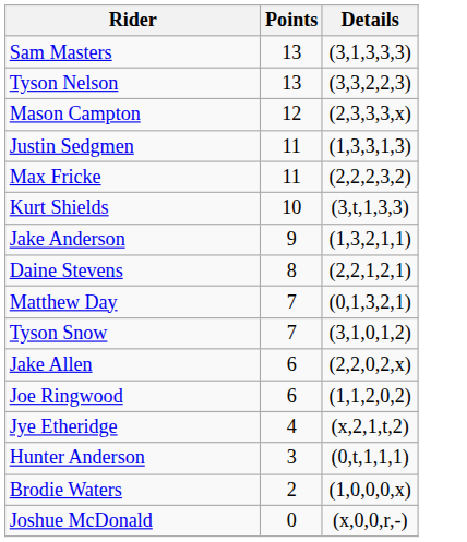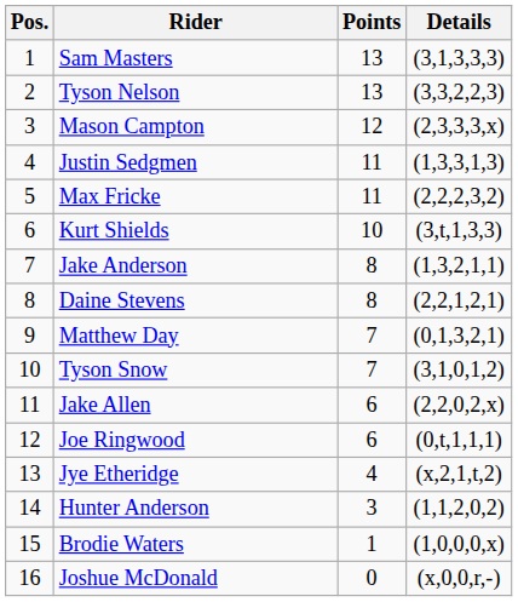 <table class=wikitable>
 <tr>
+<th width=25px>Pos.</th>
 <th width=200px>Rider</th>
 <th width=40px>Points</th>
 <th width=70px>Details</th>
 </tr>
 <tr align=center >
+<td>1</td>
 <td align=left><a href='#'>Sam Masters</a></td>
 <td>13</td>
 <td>(3,1,3,3,3)</td>
 </tr>
 <tr align=center >
+<td>2</td>
 <td align=left><a href='#'>Tyson Nelson</a></td>
 <td>13</td>
 <td>(3,3,2,2,3)</td>
 </tr>
 <tr align=center >
+<td>3</td>
 <td align=left><a href='#'>Mason Campton</a></td>
 <td>12</td>
 <td>(2,3,3,3,x)</td>
 </tr>
 <tr align=center >
+<td>4</td>
 <td align=left><a href='#'>Justin Sedgmen</a></td>
 <td>11</td>
 <td>(1,3,3,1,3)</td>
 </tr>
 <tr align=center >
+<td>5</td>
 <td align=left><a href='#'>Max Fricke</a></td>
 <td>11</td>
 <td>(2,2,2,3,2)</td>
 </tr>
 <tr align=center >
+<td>6</td>
 <td align=left><a href='#'>Kurt Shields</a></td>
 <td>10</td>
 <td>(3,t,1,3,3)</td>
 </tr>
 <tr align=center >
+<td>7</td>
 <td align=left><a href='#'>Jake Anderson</a></td>
-<td>9</td>
+<td>8</td>
 <td>(1,3,2,1,1)</td>
 </tr>
 <tr align=center >
+<td>8</td>
 <td align=left><a href='#'>Daine Stevens</a></td>
 <td>8</td>
 <td>(2,2,1,2,1)</td>
 </tr>
 <tr align=center >
+<td>9</td>
 <td align=left><a href='#'>Matthew Day</a></td>
 <td>7</td>
 <td>(0,1,3,2,1)</td>
 </tr>
 <tr align=center>
+<td>10</td>
 <td align=left><a href='#'>Tyson Snow</a></td>
 <td>7</td>
 <td>(3,1,0,1,2)</td>
 </tr>
 <tr align=center>
+<td>11</td>
 <td align=left><a href='#'>Jake Allen</a></td>
 <td>6</td>
 <td>(2,2,0,2,x)</td>
 </tr>
 <tr align=center>
+<td>12</td>
 <td align=left><a href='#'>Joe Ringwood</a></td>
 <td>6</td>
-<td>(1,1,2,0,2)</td>
+<td>(0,t,1,1,1)</td>
 </tr>
 <tr align=center>
+<td>13</td>
 <td align=left><a href='#'>Jye Etheridge</a></td>
 <td>4</td>
 <td>(x,2,1,t,2)</td>
 </tr>
 <tr align=center>
+<td>14</td>
 <td align=left><a href='#'>Hunter Anderson</a></td>
 <td>3</td>
-<td>(0,t,1,1,1)</td>
+<td>(1,1,2,0,2)</td>
 </tr>
 <tr align=center>
+<td>15</td>
 <td align=left><a href='#'>Brodie Waters</a></td>
-<td>2</td>
+<td>1</td>
 <td>(1,0,0,0,x)</td>
 </tr>
 <tr align=center>
+<td>16</td>
 <td align=left><a href='#'>Joshue McDonald</a></td>
 <td>0</td>
 <td>(x,0,0,r,-)</td>
 </tr>
 </table>
